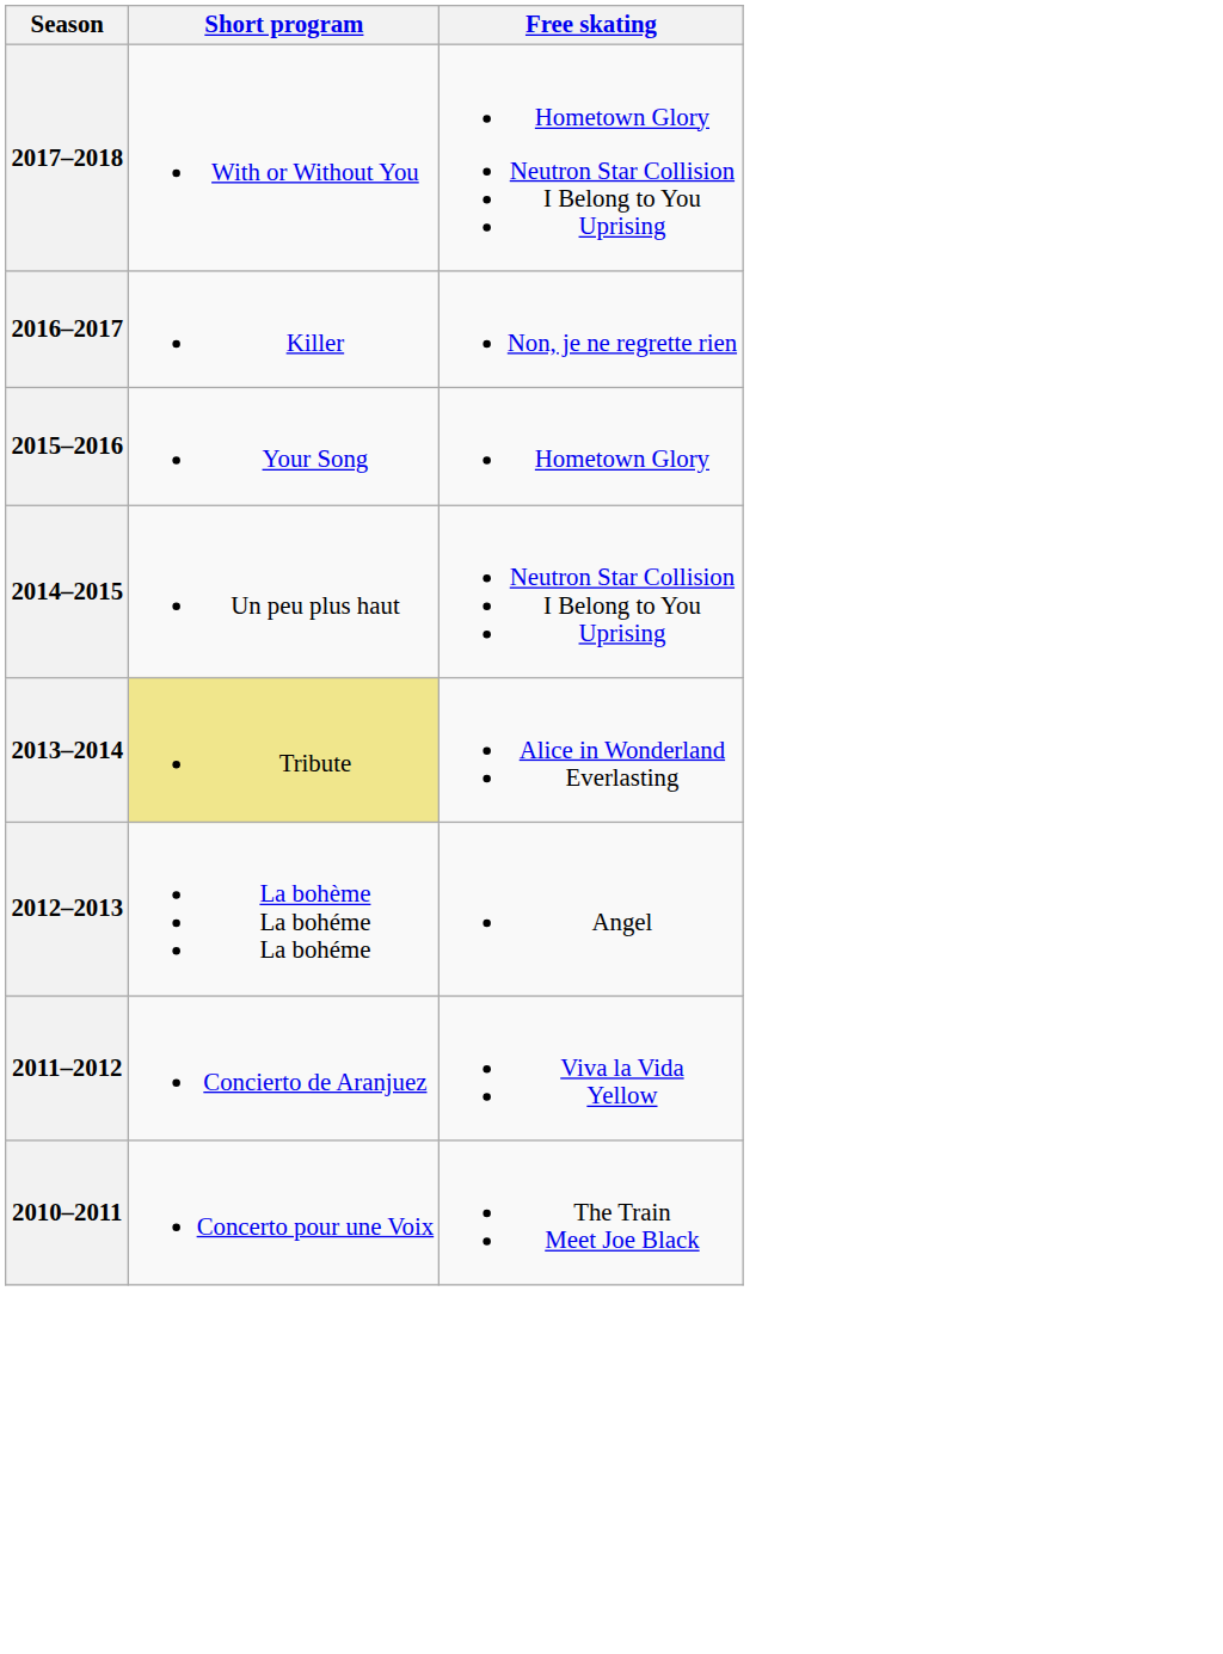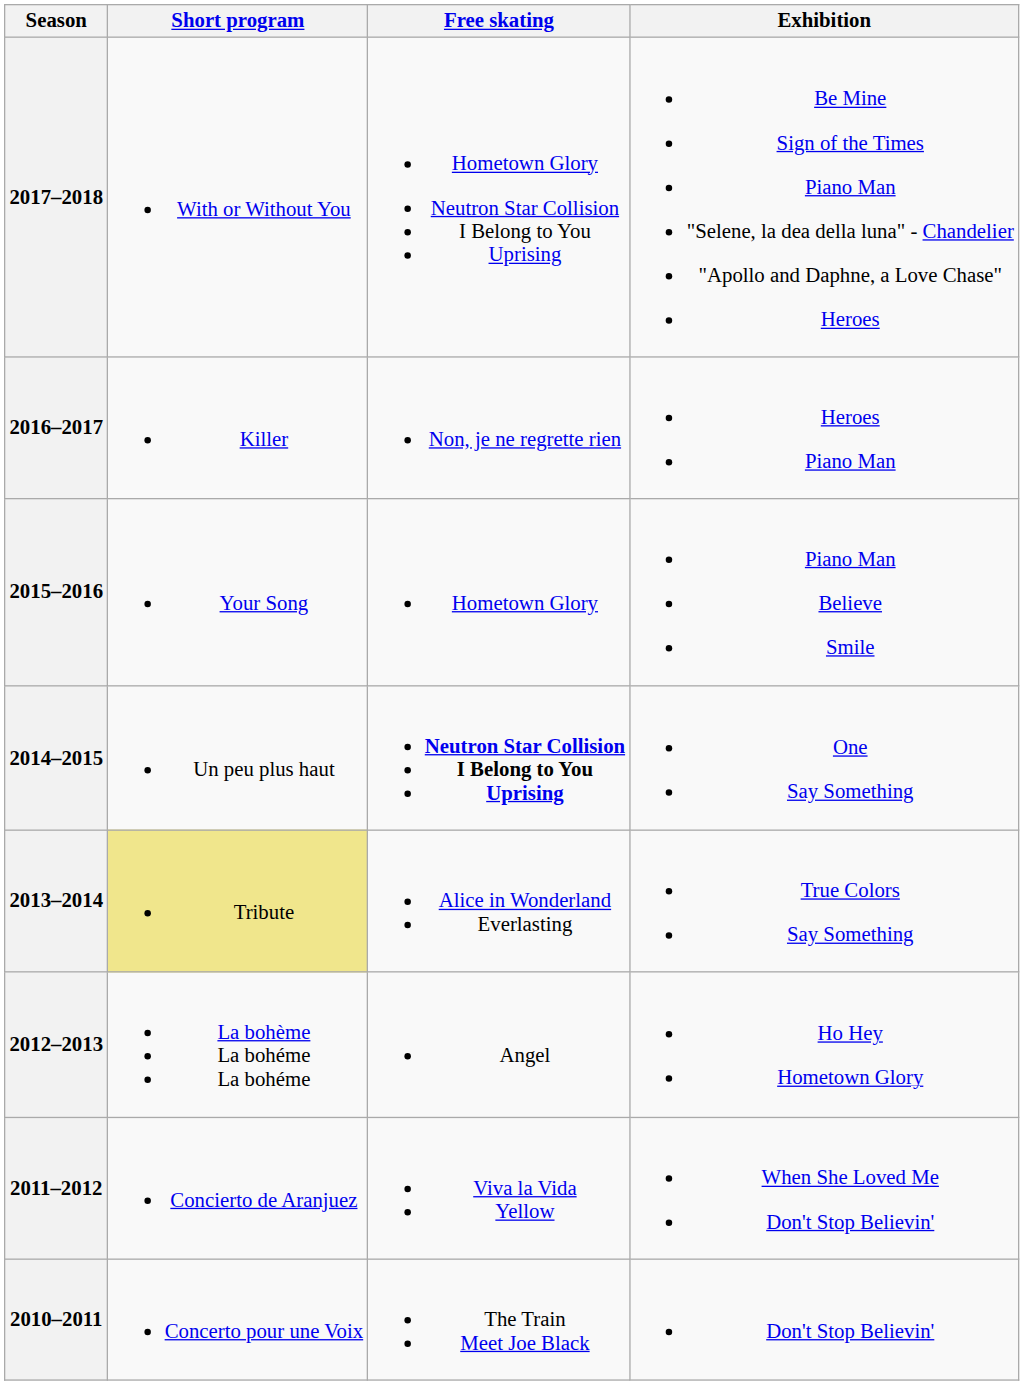 <table class="wikitable" style="text-align:center">
 <tr>
 <th>Season</th>
 <th><a href='#'>Short program</a></th>
 <th><a href='#'>Free skating</a></th>
+<th>Exhibition</th>
 </tr>
 <tr>
 <th>2017–2018 <br></th>
 <td><br><ul><li><a href='#'>With or Without You</a> <br></li></ul></td>
 <td><br><ul><li><a href='#'>Hometown Glory</a> <br></li></ul><ul><li><a href='#'>Neutron Star Collision</a> <br></li><li>I Belong to You <br></li><li><a href='#'>Uprising</a> <br></li></ul></td>
+<td><br><ul><li><a href='#'>Be Mine</a> <br></li></ul><ul><li><a href='#'>Sign of the Times</a> <br></li></ul><ul><li><a href='#'>Piano Man</a> <br></li></ul><ul><li>"Selene, la dea della luna" - <a href='#'>Chandelier</a> <br></li></ul><ul><li>"Apollo and Daphne, a Love Chase"</li></ul><ul><li><a href='#'>Heroes</a> <br></li></ul></td>
 </tr>
 <tr>
 <th>2016–2017 <br></th>
 <td><br><ul><li><a href='#'>Killer</a> <br></li></ul></td>
 <td><br><ul><li><a href='#'>Non, je ne regrette rien</a> <br></li></ul></td>
+<td><br><ul><li><a href='#'>Heroes</a> <br></li></ul><ul><li><a href='#'>Piano Man</a> <br></li></ul></td>
 </tr>
 <tr>
 <th>2015–2016 <br></th>
 <td><br><ul><li><a href='#'>Your Song</a> <br></li></ul></td>
 <td><br><ul><li><a href='#'>Hometown Glory</a> <br></li></ul></td>
+<td><br><ul><li><a href='#'>Piano Man</a> <br></li></ul><ul><li><a href='#'>Believe</a> <br></li></ul><ul><li><a href='#'>Smile</a> <br></li></ul></td>
 </tr>
 <tr>
 <th>2014–2015 <br> </th>
 <td><br><ul><li>Un peu plus haut <br></li></ul></td>
-<td><br><ul><li><a href='#'>Neutron Star Collision</a> <br></li><li>I Belong to You <br></li><li><a href='#'>Uprising</a> <br></li></ul></td>
+<td><strong><br><ul><li><a href='#'>Neutron Star Collision</a> <br></li><li>I Belong to You <br></li><li><a href='#'>Uprising</a> <br></li></ul></strong></td>
+<td><br><ul><li><a href='#'>One</a> <br></li></ul><ul><li><a href='#'>Say Something</a> <br></li></ul></td>
 </tr>
 <tr>
 <th>2013–2014 <br> </th>
 <td style="background: khaki;"><br><ul><li>Tribute <br></li></ul></td>
 <td><br><ul><li><a href='#'>Alice in Wonderland</a> <br></li><li>Everlasting <br></li></ul></td>
+<td><br><ul><li><a href='#'>True Colors</a> <br></li></ul><ul><li><a href='#'>Say Something</a> <br></li></ul></td>
 </tr>
 <tr>
 <th>2012–2013 <br> </th>
 <td><br><ul><li><a href='#'>La bohème</a> <br></li><li>La bohéme <br></li><li>La bohéme <br></li></ul></td>
 <td><br><ul><li>Angel <br></li></ul></td>
+<td><br><ul><li><a href='#'>Ho Hey</a> <br></li></ul><ul><li><a href='#'>Hometown Glory</a> <br></li></ul></td>
 </tr>
 <tr>
 <th>2011–2012 <br> </th>
 <td><br><ul><li><a href='#'>Concierto de Aranjuez</a> <br></li></ul></td>
 <td><br><ul><li><a href='#'>Viva la Vida</a> <br></li><li><a href='#'>Yellow</a> <br></li></ul></td>
+<td><br><ul><li><a href='#'>When She Loved Me</a> <br></li></ul><ul><li><a href='#'>Don't Stop Believin'</a> <br></li></ul></td>
 </tr>
 <tr>
 <th>2010–2011 <br> </th>
 <td><br><ul><li><a href='#'>Concerto pour une Voix</a> <br></li></ul></td>
 <td><br><ul><li>The Train <br></li><li><a href='#'>Meet Joe Black</a> <br></li></ul></td>
+<td><br><ul><li><a href='#'>Don't Stop Believin'</a> <br></li></ul></td>
 </tr>
 </table>
